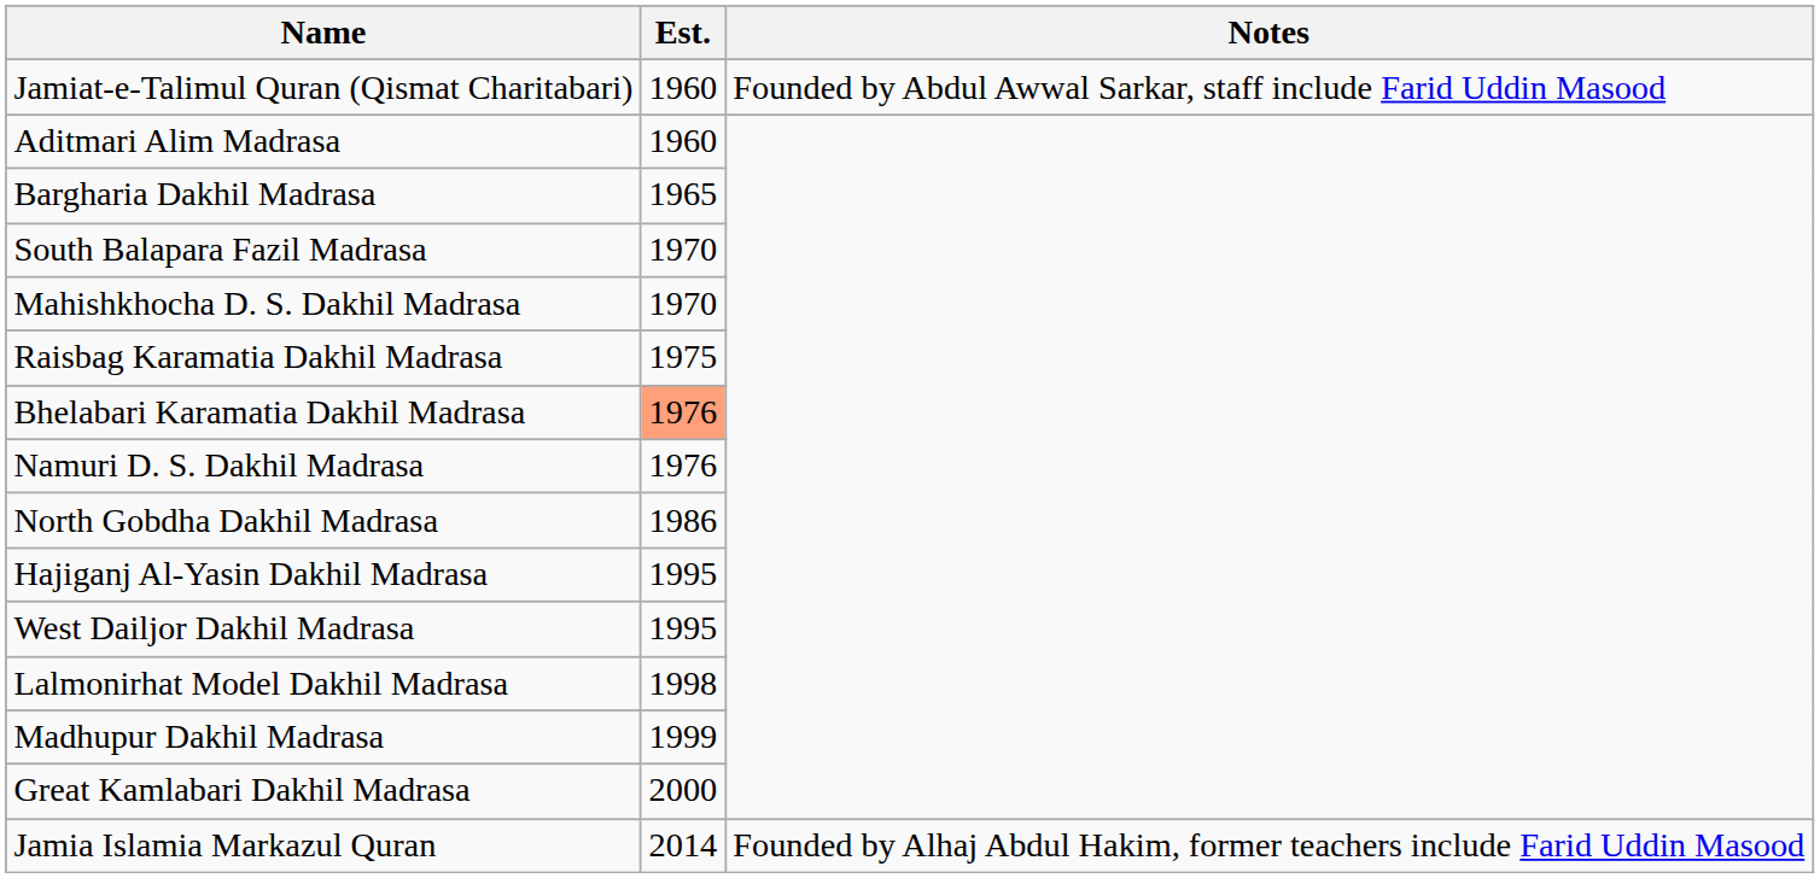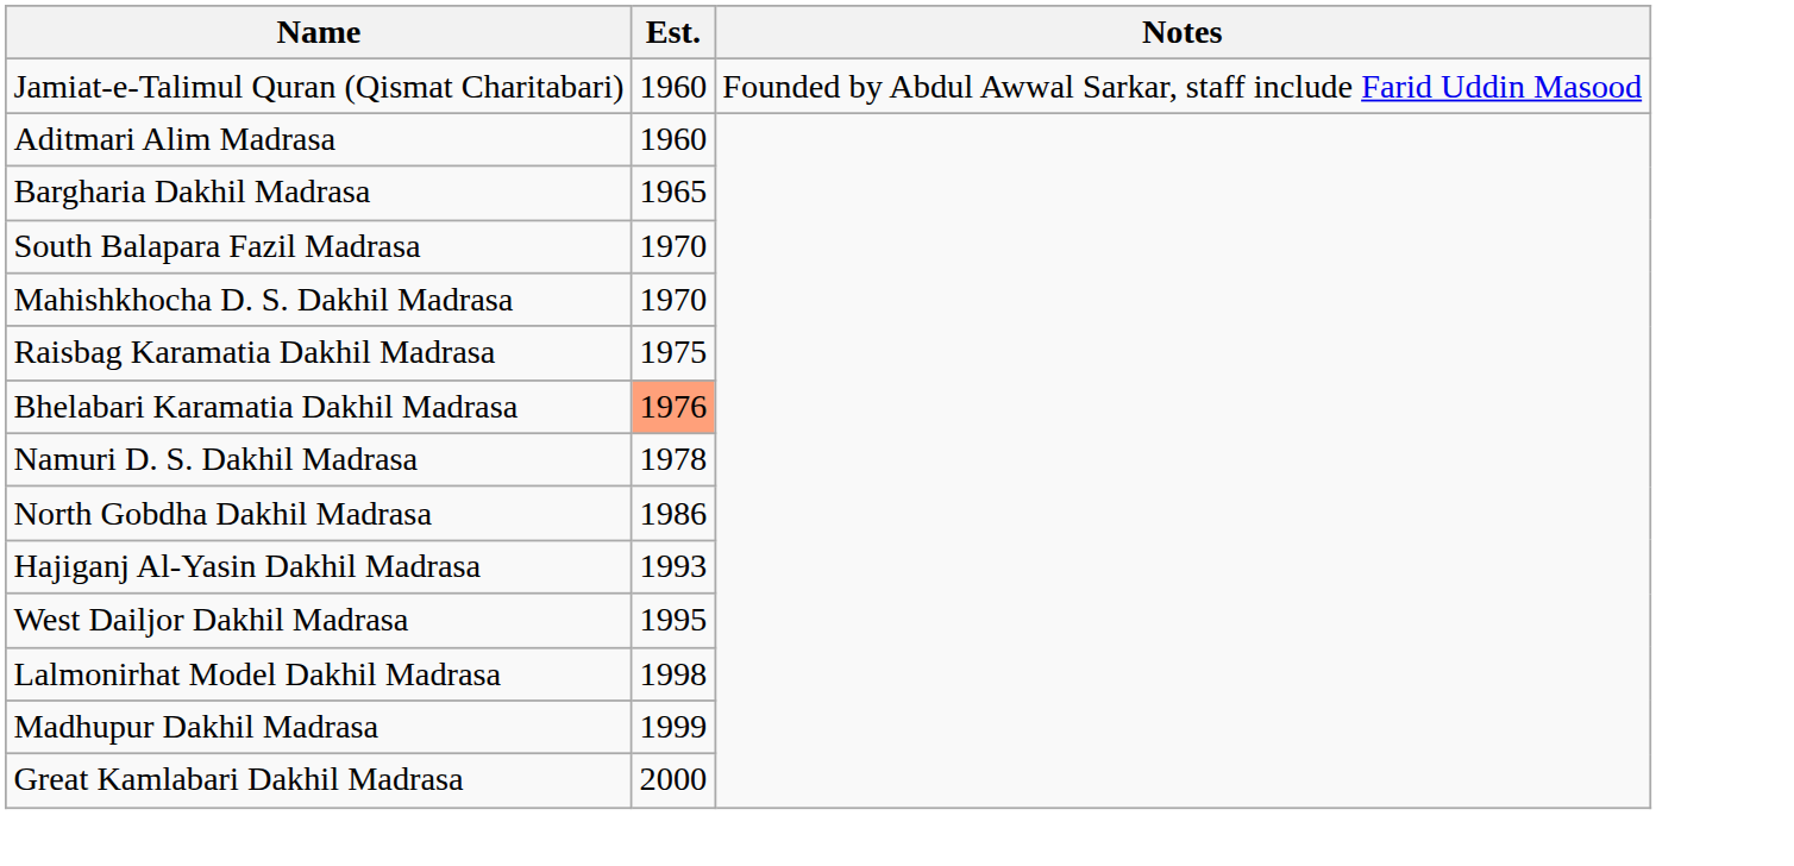 <table class="wikitable">
 <tr>
 <th>Name</th>
 <th>Est.</th>
 <th>Notes</th>
 </tr>
 <tr>
 <td>Jamiat-e-Talimul Quran (Qismat Charitabari)</td>
 <td>1960</td>
 <td>Founded by Abdul Awwal Sarkar, staff include <a href='#'>Farid Uddin Masood</a></td>
 </tr>
 <tr>
 <td>Aditmari Alim Madrasa</td>
 <td>1960</td>
 </tr>
 <tr>
 <td>Bargharia Dakhil Madrasa</td>
 <td>1965</td>
 </tr>
 <tr>
 <td>South Balapara Fazil Madrasa</td>
 <td>1970</td>
 </tr>
 <tr>
 <td>Mahishkhocha D. S. Dakhil Madrasa</td>
 <td>1970</td>
 </tr>
 <tr>
 <td>Raisbag Karamatia Dakhil Madrasa</td>
 <td>1975</td>
 </tr>
 <tr>
 <td>Bhelabari Karamatia Dakhil Madrasa</td>
 <td style="background: lightsalmon;">1976</td>
 </tr>
 <tr>
 <td>Namuri D. S. Dakhil Madrasa</td>
-<td>1976</td>
+<td>1978</td>
 </tr>
 <tr>
 <td>North Gobdha Dakhil Madrasa</td>
 <td>1986</td>
 </tr>
 <tr>
 <td>Hajiganj Al-Yasin Dakhil Madrasa</td>
-<td>1995</td>
+<td>1993</td>
 </tr>
 <tr>
 <td>West Dailjor Dakhil Madrasa</td>
 <td>1995</td>
 </tr>
 <tr>
 <td>Lalmonirhat Model Dakhil Madrasa</td>
 <td>1998</td>
 </tr>
 <tr>
 <td>Madhupur Dakhil Madrasa</td>
 <td>1999</td>
 </tr>
 <tr>
 <td>Great Kamlabari Dakhil Madrasa</td>
 <td>2000</td>
 </tr>
-<tr>
-<td>Jamia Islamia Markazul Quran</td>
-<td>2014</td>
-<td>Founded by Alhaj Abdul Hakim, former teachers include <a href='#'>Farid Uddin Masood</a></td>
-</tr>
 </table>
